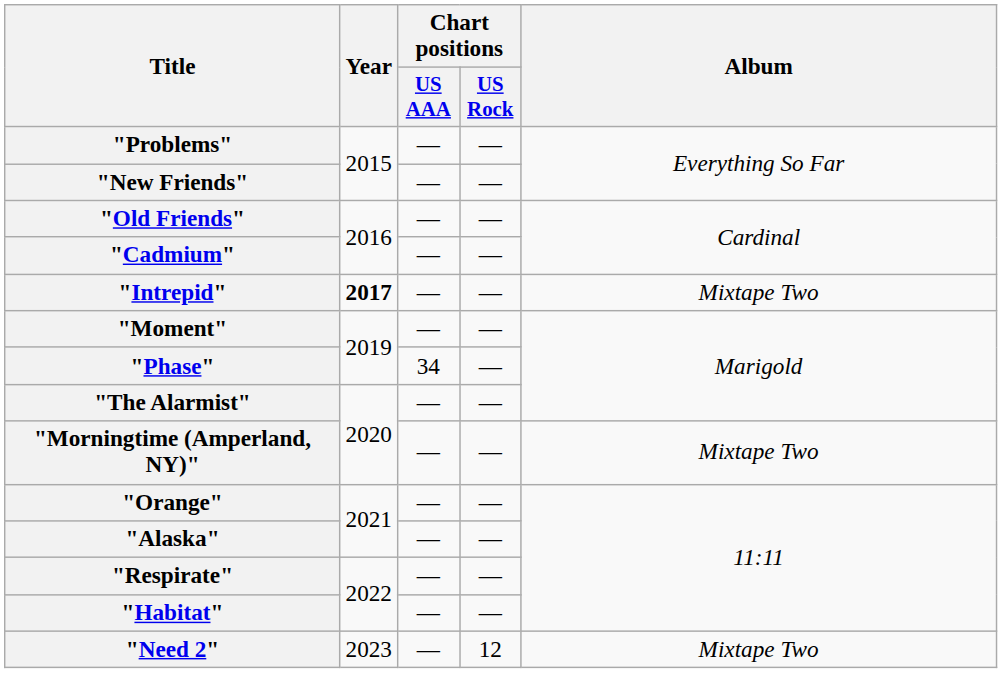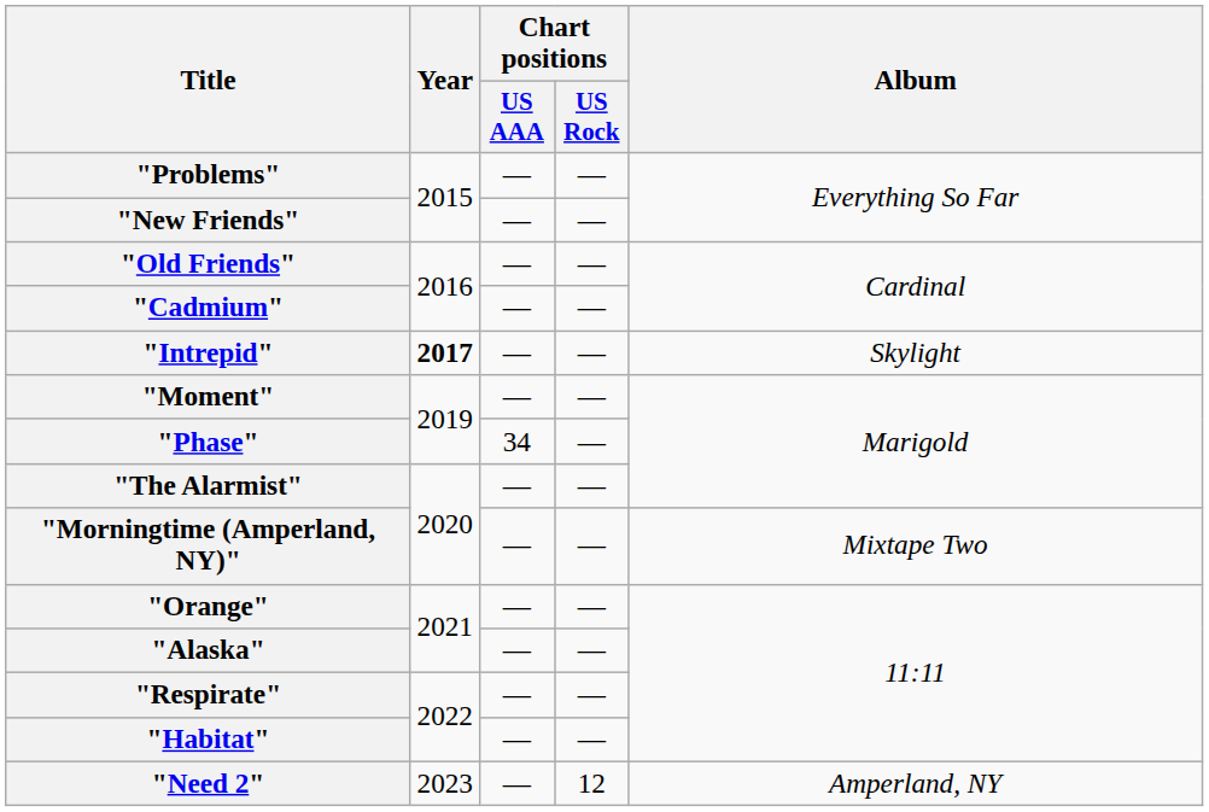 <table class="wikitable plainrowheaders" style="text-align:center;">
 <tr>
 <th scope="col" rowspan="2" style="width:14em;">Title</th>
 <th scope="col" rowspan="2" style="width:1em;">Year</th>
 <th colspan="2">Chart positions</th>
 <th scope="col" rowspan="2" style="width:20em;">Album</th>
 </tr>
 <tr>
 <th scope="col" style="width:2.5em;font-size:90%;"><a href='#'>US<br>AAA</a><br></th>
 <th scope="col" style="width:2.5em;font-size:90%;"><a href='#'>US<br>Rock</a><br></th>
 </tr>
 <tr>
 <th scope="row">"Problems"</th>
 <td rowspan="2">2015</td>
 <td>—</td>
 <td>—</td>
 <td rowspan="2"><em>Everything So Far</em></td>
 </tr>
 <tr>
 <th scope="row">"New Friends"</th>
 <td>—</td>
 <td>—</td>
 </tr>
 <tr>
 <th scope="row">"<a href='#'>Old Friends</a>"</th>
 <td rowspan="2">2016</td>
 <td>—</td>
 <td>—</td>
 <td rowspan="2"><em>Cardinal</em></td>
 </tr>
 <tr>
 <th scope="row">"<a href='#'>Cadmium</a>"</th>
 <td>—</td>
 <td>—</td>
 </tr>
 <tr>
 <th scope="row">"<a href='#'>Intrepid</a>"</th>
 <td><strong>2017</strong></td>
 <td>—</td>
 <td>—</td>
-<td><em>Mixtape Two</em></td>
+<td><em>Skylight</em></td>
 </tr>
 <tr>
 <th scope="row">"Moment"</th>
 <td rowspan="2">2019</td>
 <td>—</td>
 <td>—</td>
 <td rowspan="3"><em>Marigold</em></td>
 </tr>
 <tr>
 <th scope="row">"<a href='#'>Phase</a>"</th>
 <td>34</td>
 <td>—</td>
 </tr>
 <tr>
 <th scope="row">"The Alarmist"</th>
 <td rowspan="2">2020</td>
 <td>—</td>
 <td>—</td>
 </tr>
 <tr>
 <th scope="row">"Morningtime (Amperland, NY)"</th>
 <td>—</td>
 <td>—</td>
 <td><em>Mixtape Two</em></td>
 </tr>
 <tr>
 <th scope="row">"Orange"</th>
 <td rowspan=2>2021</td>
 <td>—</td>
 <td>—</td>
 <td rowspan=4><em>11:11</em></td>
 </tr>
 <tr>
 <th scope="row">"Alaska"</th>
 <td>—</td>
 <td>—</td>
 </tr>
 <tr>
 <th scope="row">"Respirate"</th>
 <td rowspan=2>2022</td>
 <td>—</td>
 <td>—</td>
 </tr>
 <tr>
 <th scope="row">"<a href='#'>Habitat</a>"</th>
 <td>—</td>
 <td>—</td>
 </tr>
 <tr>
 <th scope="row">"<a href='#'>Need 2</a>"</th>
 <td>2023</td>
 <td>—</td>
 <td>12</td>
-<td><em>Mixtape Two</em></td>
+<td><em>Amperland, NY</em></td>
 </tr>
 </table>
